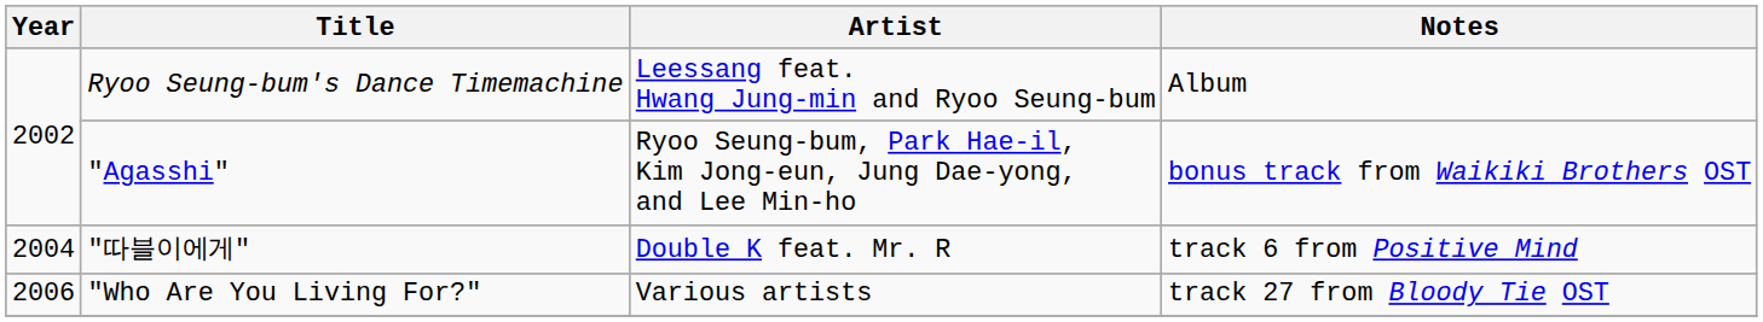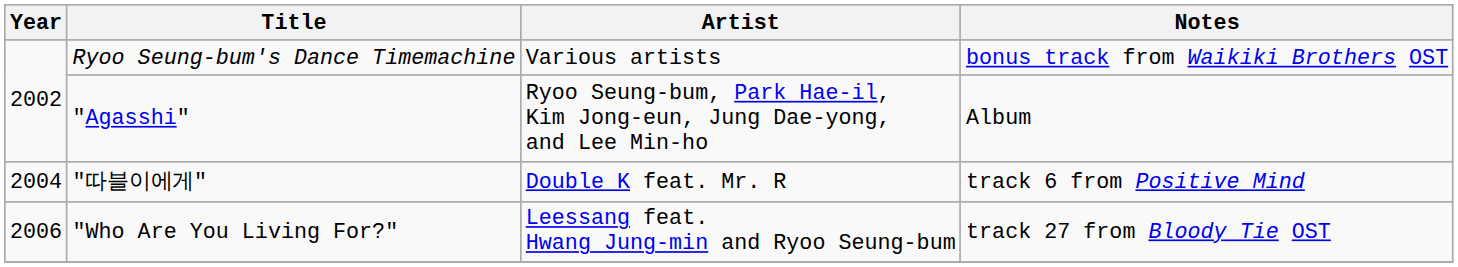 <table class="wikitable sortable">
 <tr>
 <th>Year</th>
 <th>Title</th>
 <th>Artist</th>
 <th class="unsortable">Notes</th>
 </tr>
 <tr>
 <td rowspan=2>2002</td>
 <td><em>Ryoo Seung-bum's Dance Timemachine</em></td>
-<td><a href='#'>Leessang</a> feat. <br> <a href='#'>Hwang Jung-min</a> and Ryoo Seung-bum</td>
-<td>Album</td>
+<td>Various artists</td>
+<td><a href='#'>bonus track</a> from <em><a href='#'>Waikiki Brothers</a></em> <a href='#'>OST</a></td>
 </tr>
 <tr>
 <td>"<a href='#'>Agasshi</a>"</td>
 <td>Ryoo Seung-bum, <a href='#'>Park Hae-il</a>, <br> Kim Jong-eun, Jung Dae-yong, <br> and Lee Min-ho</td>
-<td><a href='#'>bonus track</a> from <em><a href='#'>Waikiki Brothers</a></em> <a href='#'>OST</a></td>
+<td>Album</td>
 </tr>
 <tr>
 <td>2004</td>
 <td>"따블이에게"</td>
 <td><a href='#'>Double K</a> feat. Mr. R</td>
 <td>track 6 from <em><a href='#'>Positive Mind</a></em></td>
 </tr>
 <tr>
 <td>2006</td>
 <td>"Who Are You Living For?"</td>
-<td>Various artists</td>
+<td><a href='#'>Leessang</a> feat. <br> <a href='#'>Hwang Jung-min</a> and Ryoo Seung-bum</td>
 <td>track 27 from <em><a href='#'>Bloody Tie</a></em> <a href='#'>OST</a></td>
 </tr>
 <tr>
 </tr>
 </table>
